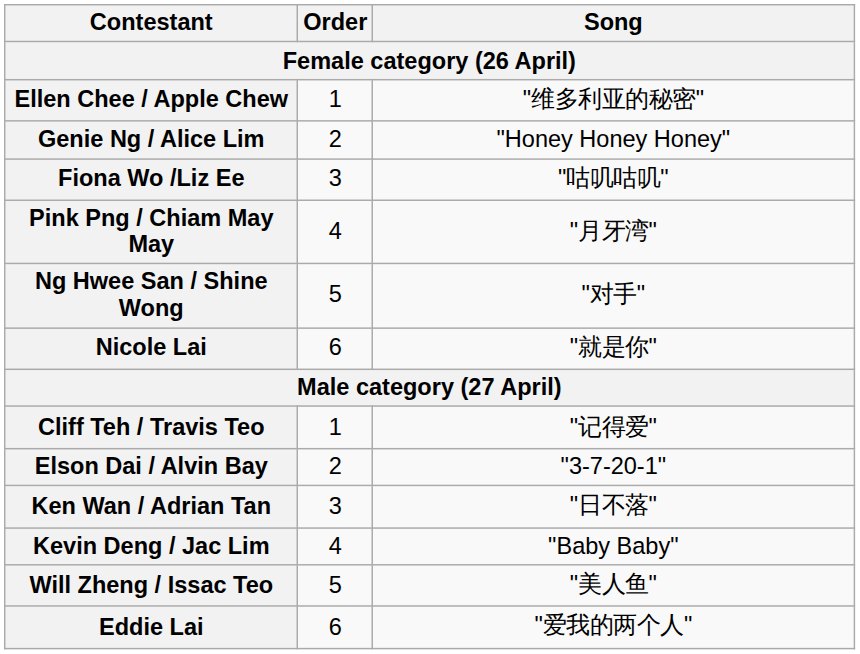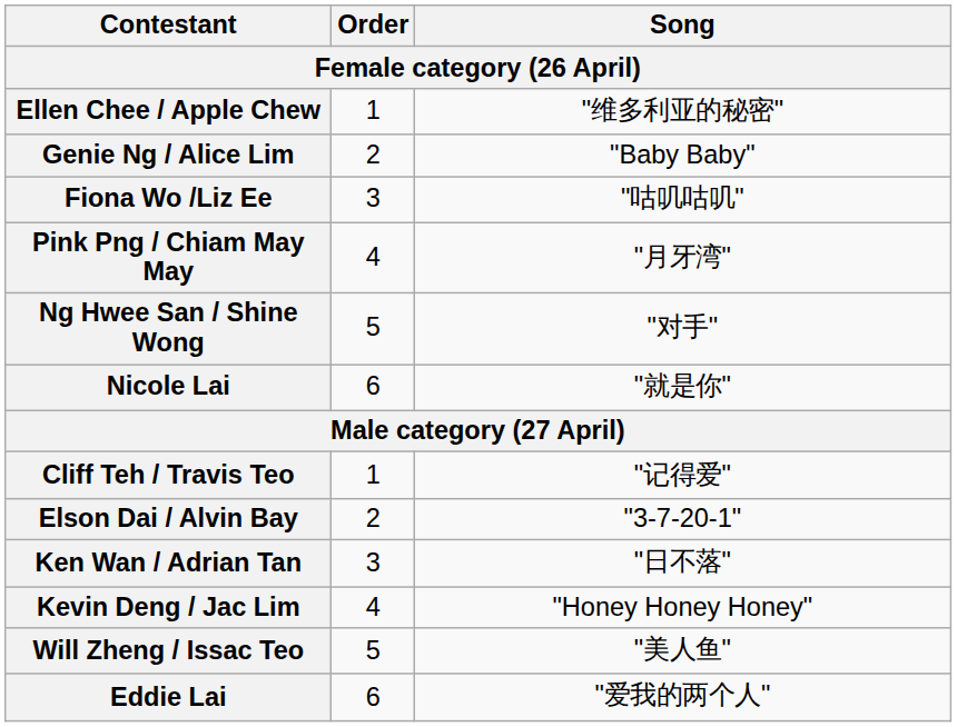 <table class="wikitable plainrowheaders" style="text-align:center;">
 <tr>
 <th scope="col" style="width:12em;">Contestant</th>
 <th scope="col">Order</th>
 <th scope="col" style="width:20em;">Song</th>
 </tr>
 <tr>
 <th colspan=3>Female category (26 April)</th>
 </tr>
 <tr>
 <th scope="row">Ellen Chee / Apple Chew</th>
 <td>1</td>
 <td>"维多利亚的秘密"</td>
 </tr>
 <tr>
 <th scope="row">Genie Ng / Alice Lim</th>
 <td>2</td>
-<td>"Honey Honey Honey"</td>
+<td>"Baby Baby"</td>
 </tr>
 <tr>
 <th scope="row">Fiona Wo /Liz Ee</th>
 <td>3</td>
 <td>"咕叽咕叽"</td>
 </tr>
 <tr>
 <th scope="row">Pink Png / Chiam May May</th>
 <td>4</td>
 <td>"月牙湾"</td>
 </tr>
 <tr>
 <th scope="row">Ng Hwee San / Shine Wong</th>
 <td>5</td>
 <td>"对手"</td>
 </tr>
 <tr>
 <th scope="row">Nicole Lai</th>
 <td>6</td>
 <td>"就是你"</td>
 </tr>
 <tr>
 <th colspan=3>Male category (27 April)</th>
 </tr>
 <tr>
 <th scope="row">Cliff Teh / Travis Teo</th>
 <td>1</td>
 <td>"记得爱"</td>
 </tr>
 <tr>
 <th scope="row">Elson Dai / Alvin Bay</th>
 <td>2</td>
 <td>"3-7-20-1"</td>
 </tr>
 <tr>
 <th scope="row">Ken Wan / Adrian Tan</th>
 <td>3</td>
 <td>"日不落"</td>
 </tr>
 <tr>
 <th scope="row">Kevin Deng / Jac Lim</th>
 <td>4</td>
-<td>"Baby Baby"</td>
+<td>"Honey Honey Honey"</td>
 </tr>
 <tr>
 <th scope="row">Will Zheng / Issac Teo</th>
 <td>5</td>
 <td>"美人鱼"</td>
 </tr>
 <tr>
 <th scope="row">Eddie Lai</th>
 <td>6</td>
 <td>"爱我的两个人"</td>
 </tr>
 </table>
